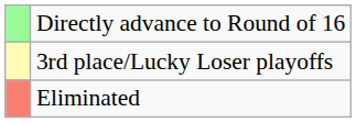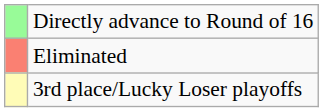 <table class="wikitable">
 <tr>
 <td width=10px style="background: #98fb98"></td>
 <td>Directly advance to Round of 16</td>
 </tr>
 <tr>
+<td width=10px style="background: salmon"></td>
+<td>Eliminated</td>
+</tr>
+<tr>
 <td width=10px style="background: #fffcb7"></td>
 <td>3rd place/Lucky Loser playoffs</td>
 </tr>
-<tr>
-<td width=10px style="background: salmon"></td>
-<td>Eliminated</td>
-</tr>
 </table>
